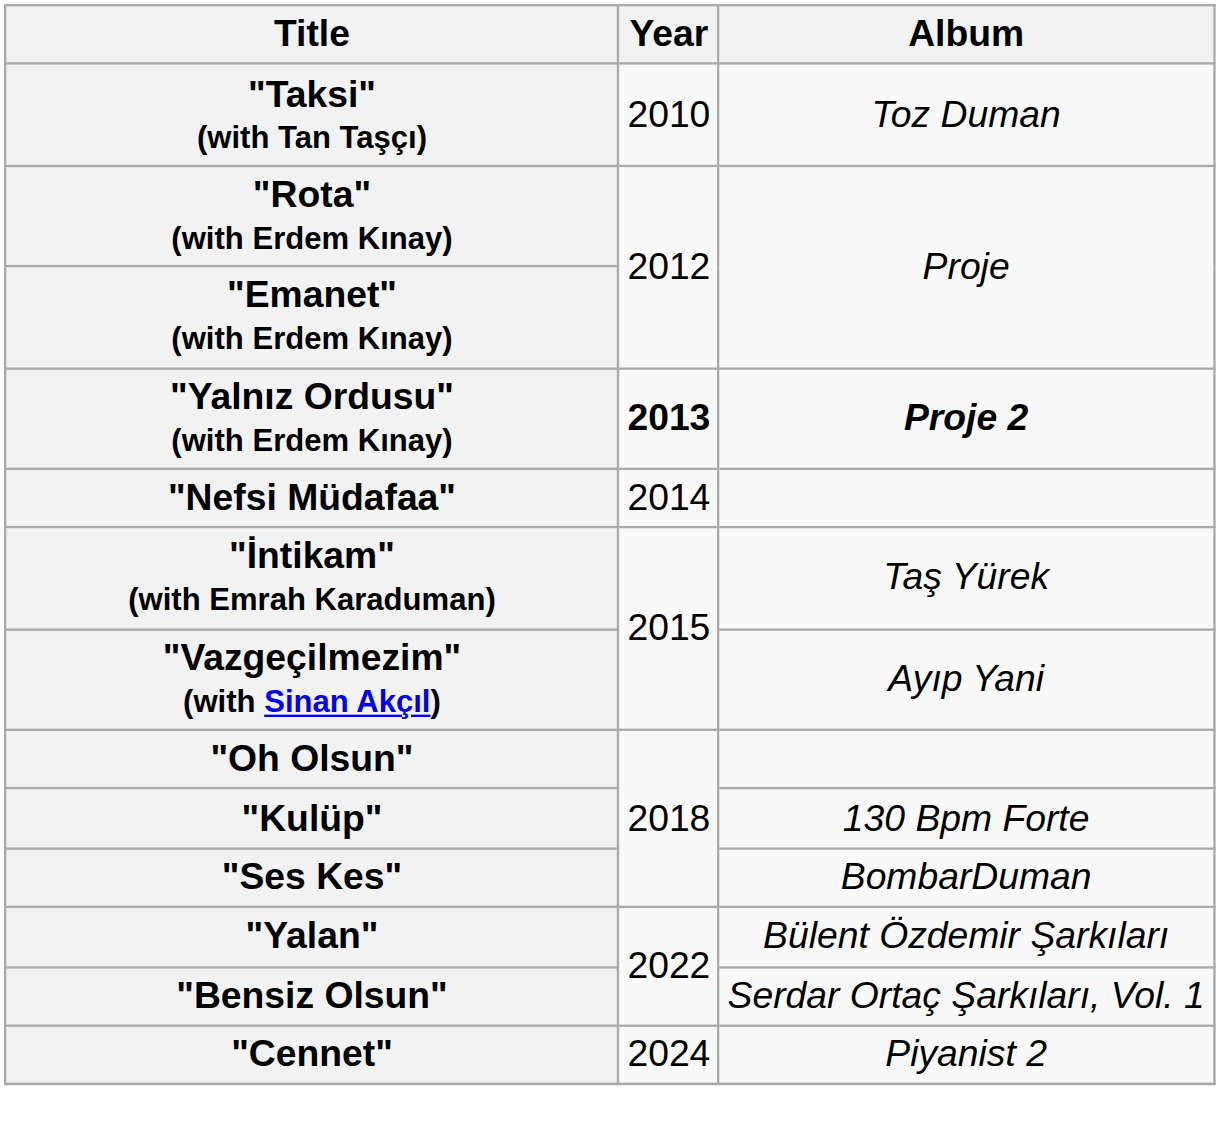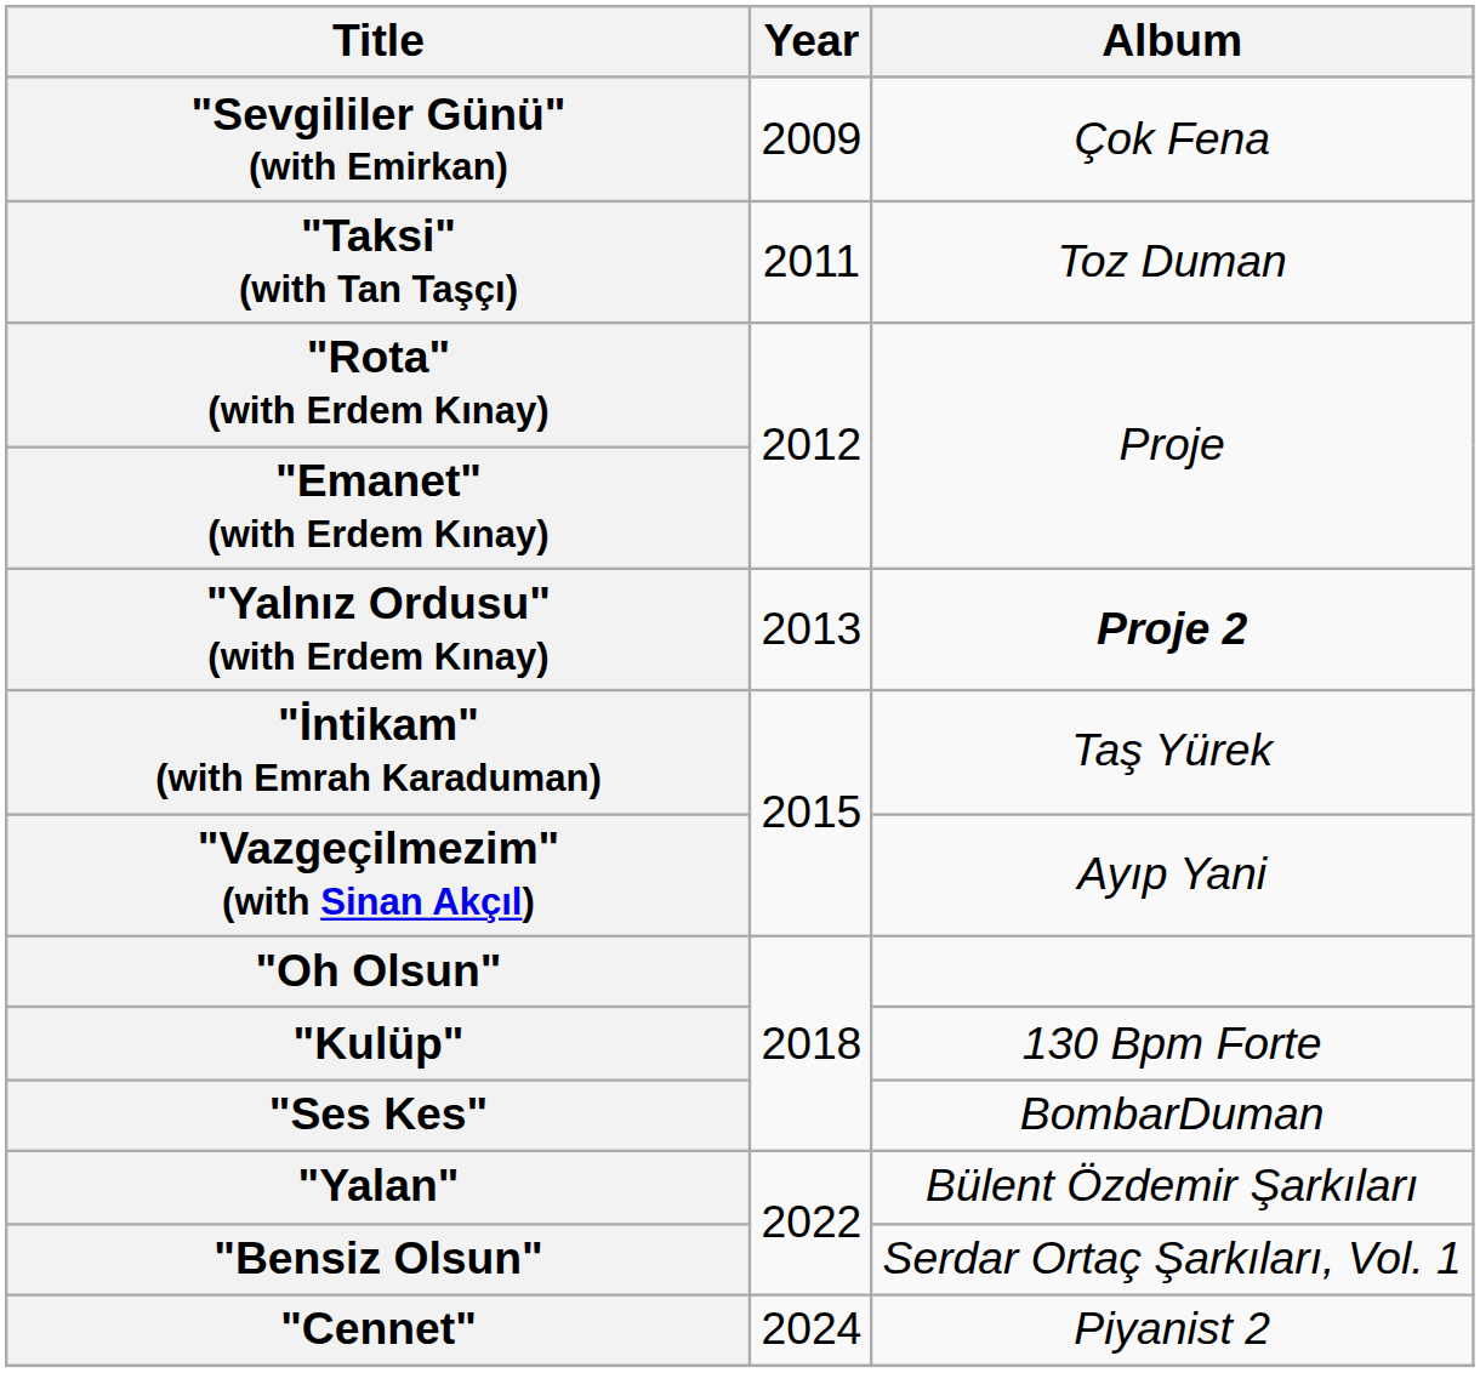 <table class="wikitable plainrowheaders" style="text-align: center;" border="1">
 <tr>
 <th scope="col" style="width:16em;">Title</th>
 <th scope="col" style="width:1em;">Year</th>
 <th scope="col">Album</th>
 </tr>
 <tr>
+<th scope="row">"Sevgililer Günü"<br><small>(with Emirkan)</small></th>
+<td>2009</td>
+<td><em>Çok Fena</em></td>
+</tr>
+<tr>
 <th scope="row">"Taksi"<br><small>(with Tan Taşçı)</small></th>
-<td>2010</td>
+<td>2011</td>
 <td><em>Toz Duman</em></td>
 </tr>
 <tr>
 <th scope="row">"Rota"<br><small>(with Erdem Kınay)</small></th>
 <td rowspan="2">2012</td>
 <td rowspan="2"><em>Proje</em></td>
 </tr>
 <tr>
 <th scope="row">"Emanet"<br><small>(with Erdem Kınay)</small></th>
 </tr>
 <tr>
 <th scope="row">"Yalnız Ordusu"<br><small>(with Erdem Kınay)</small></th>
-<td><strong>2013</strong></td>
+<td>2013</td>
 <td><strong><em>Proje 2</em></strong></td>
-</tr>
-<tr>
-<th scope="row">"Nefsi Müdafaa" <br></th>
-<td>2014</td>
-<td></td>
 </tr>
 <tr>
 <th scope="row">"İntikam"<br><small>(with Emrah Karaduman)</small></th>
 <td rowspan="2">2015</td>
 <td><em>Taş Yürek</em></td>
 </tr>
 <tr>
 <th scope="row">"Vazgeçilmezim"<br><small>(with <a href='#'>Sinan Akçıl</a>)</small></th>
 <td><em>Ayıp Yani</em></td>
 </tr>
 <tr>
 <th scope="row">"Oh Olsun" <br></th>
 <td rowspan="3">2018</td>
 <td></td>
 </tr>
 <tr>
 <th scope="row">"Kulüp" <br></th>
 <td><em>130 Bpm Forte</em></td>
 </tr>
 <tr>
 <th scope="row">"Ses Kes" <br></th>
 <td><em>BombarDuman</em></td>
 </tr>
 <tr>
 <th scope="row">"Yalan" <br></th>
 <td rowspan="2">2022</td>
 <td><em>Bülent Özdemir Şarkıları</em></td>
 </tr>
 <tr>
 <th scope="row">"Bensiz Olsun"</th>
 <td><em>Serdar Ortaç Şarkıları, Vol. 1</em></td>
 </tr>
 <tr>
 <th scope="row">"Cennet"</th>
 <td rowspan="1">2024</td>
 <td><em>Piyanist 2</em></td>
 </tr>
 <tr>
 </tr>
 </table>
